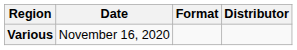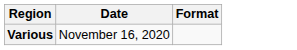 <table class="wikitable plainrowheaders">
 <tr>
 <th>Region</th>
 <th>Date</th>
 <th>Format</th>
-<th>Distributor</th>
 </tr>
 <tr>
 <th scope="row">Various</th>
 <td>November 16, 2020</td>
 <td></td>
-<td></td>
 </tr>
 </table>
